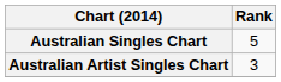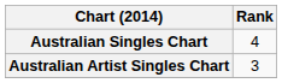 <table class="wikitable sortable plainrowheaders" style="text-align:center">
 <tr>
 <th scope="col">Chart (2014)</th>
 <th scope="col">Rank</th>
 </tr>
 <tr>
 <th scope="row">Australian Singles Chart</th>
-<td>5</td>
+<td>4</td>
 </tr>
 <tr>
 <th scope="row">Australian Artist Singles Chart</th>
 <td>3</td>
 </tr>
 <tr>
 </tr>
 </table>
